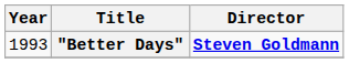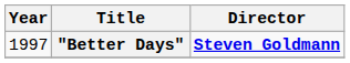 <table class="wikitable plainrowheaders">
 <tr>
 <th>Year</th>
 <th style="width:8em;">Title</th>
 <th>Director</th>
 </tr>
 <tr>
-<td>1993</td>
+<td>1997</td>
 <th scope="row">"Better Days"</th>
 <td><strong><a href='#'>Steven Goldmann</a></strong></td>
 </tr>
 <tr>
 </tr>
 </table>
